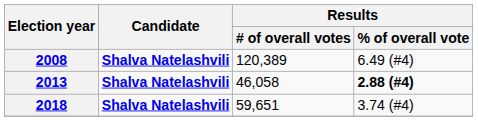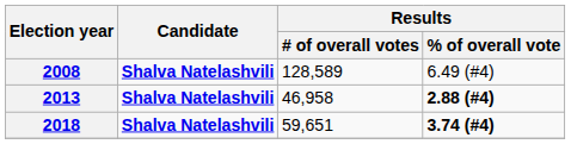 <table class=wikitable>
 <tr>
 <th rowspan=2>Election year</th>
 <th rowspan=2>Candidate</th>
 <th colspan=2>Results</th>
 </tr>
 <tr>
 <th># of overall votes</th>
 <th>% of overall vote</th>
 </tr>
 <tr>
 <th><a href='#'>2008</a></th>
 <td><strong><a href='#'>Shalva Natelashvili</a></strong></td>
-<td>120,389</td>
+<td>128,589</td>
 <td>6.49 (#4)</td>
 </tr>
 <tr>
 <th><a href='#'>2013</a></th>
 <td><strong><a href='#'>Shalva Natelashvili</a></strong></td>
-<td>46,058</td>
+<td>46,958</td>
 <td><strong>2.88 (#4)</strong></td>
 </tr>
 <tr>
 <th><a href='#'>2018</a></th>
 <td><strong><a href='#'>Shalva Natelashvili</a></strong></td>
 <td>59,651</td>
-<td>3.74 (#4)</td>
+<td><strong>3.74 (#4)</strong></td>
 </tr>
 <tr>
 </tr>
 </table>
